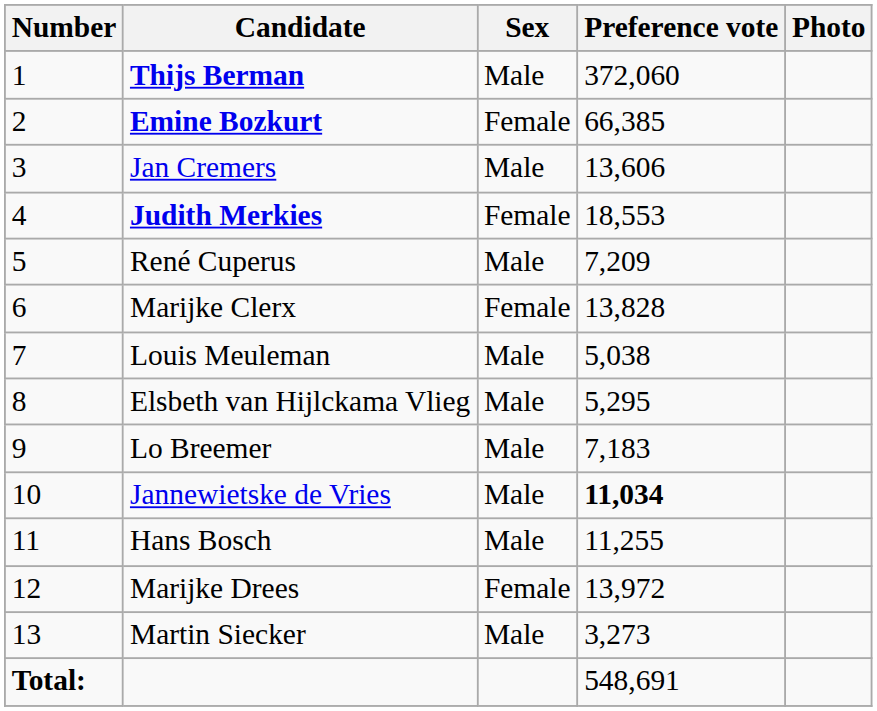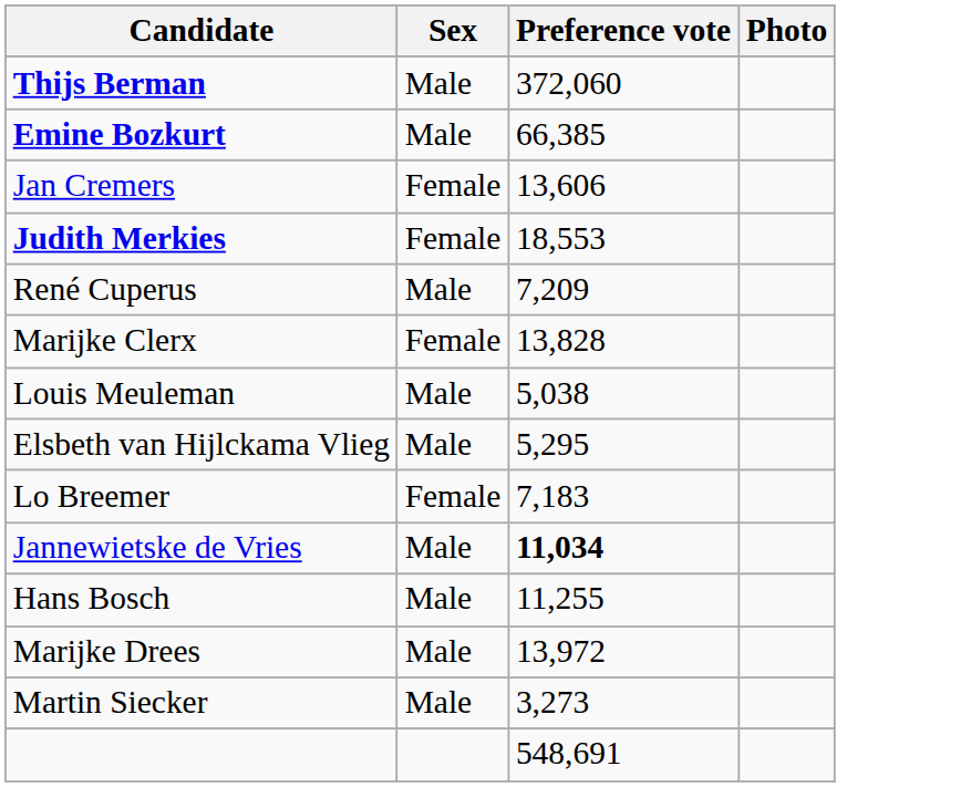 <table class="wikitable vatop">
 <tr>
-<th>Number</th>
 <th>Candidate</th>
 <th>Sex</th>
 <th>Preference vote</th>
 <th>Photo</th>
 </tr>
 <tr>
-<td>1</td>
 <td><strong><a href='#'>Thijs Berman</a></strong></td>
 <td>Male</td>
 <td>372,060</td>
 <td></td>
 </tr>
 <tr>
-<td>2</td>
 <td><strong><a href='#'>Emine Bozkurt</a></strong></td>
-<td>Female</td>
+<td>Male</td>
 <td>66,385</td>
 <td></td>
 </tr>
 <tr>
-<td>3</td>
 <td><a href='#'>Jan Cremers</a></td>
-<td>Male</td>
+<td>Female</td>
 <td>13,606</td>
 <td></td>
 </tr>
 <tr>
-<td>4</td>
 <td><strong><a href='#'>Judith Merkies</a></strong></td>
 <td>Female</td>
 <td>18,553</td>
 <td></td>
 </tr>
 <tr>
-<td>5</td>
 <td>René Cuperus</td>
 <td>Male</td>
 <td>7,209</td>
 <td></td>
 </tr>
 <tr>
-<td>6</td>
 <td>Marijke Clerx</td>
 <td>Female</td>
 <td>13,828</td>
 <td></td>
 </tr>
 <tr>
-<td>7</td>
 <td>Louis Meuleman</td>
 <td>Male</td>
 <td>5,038</td>
 <td></td>
 </tr>
 <tr>
-<td>8</td>
 <td>Elsbeth van Hijlckama Vlieg</td>
 <td>Male</td>
 <td>5,295</td>
 <td></td>
 </tr>
 <tr>
-<td>9</td>
 <td>Lo Breemer</td>
-<td>Male</td>
+<td>Female</td>
 <td>7,183</td>
 <td></td>
 </tr>
 <tr>
-<td>10</td>
 <td><a href='#'>Jannewietske de Vries</a></td>
 <td>Male</td>
 <td><strong>11,034</strong></td>
 <td></td>
 </tr>
 <tr>
-<td>11</td>
 <td>Hans Bosch</td>
 <td>Male</td>
 <td>11,255</td>
 <td></td>
 </tr>
 <tr>
-<td>12</td>
 <td>Marijke Drees</td>
-<td>Female</td>
+<td>Male</td>
 <td>13,972</td>
 <td></td>
 </tr>
 <tr>
-<td>13</td>
 <td>Martin Siecker</td>
 <td>Male</td>
 <td>3,273</td>
 <td></td>
 </tr>
 <tr>
-<td><strong>Total:</strong></td>
 <td></td>
 <td></td>
 <td>548,691</td>
 <td></td>
 </tr>
 </table>
